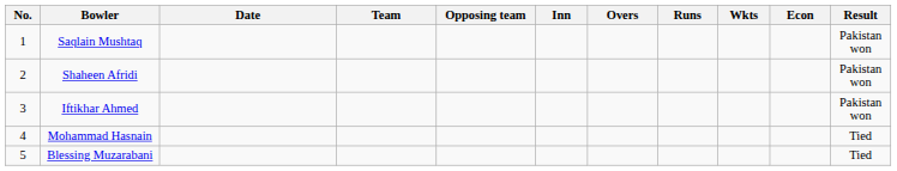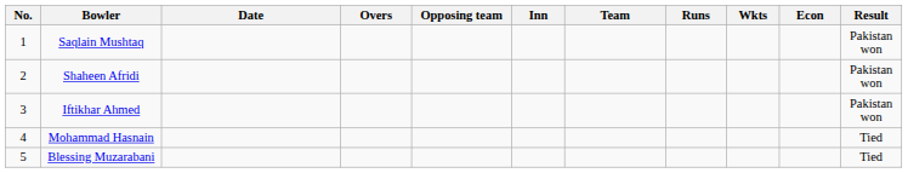 <table class="wikitable sortable" style="font-size: 100%">
 <tr align=center>
 <th scope="col" width="38">No.</th>
 <th scope="col" width="145">Bowler</th>
 <th scope="col" width="220">Date</th>
-<th scope="col" width="120">Team</th>
+<th scope="col" width="82">Overs</th>
 <th scope="col" width="120">Opposing team</th>
 <th scope="col" width="60">Inn</th>
-<th scope="col" width="82">Overs</th>
+<th scope="col" width="120">Team</th>
 <th scope="col" width="70">Runs</th>
 <th scope="col" width="60">Wkts</th>
 <th scope="col" width="70">Econ</th>
 <th scope="col" width="70">Result</th>
 </tr>
 <tr align="center">
 <td scope="row">1</td>
 <td><a href='#'>Saqlain Mushtaq</a></td>
 <td></td>
 <td></td>
 <td></td>
 <td></td>
 <td></td>
 <td></td>
 <td></td>
 <td></td>
 <td>Pakistan won</td>
 </tr>
 <tr align="center">
 <td scope="line">2</td>
 <td><a href='#'>Shaheen Afridi</a></td>
 <td></td>
 <td></td>
 <td></td>
 <td></td>
 <td></td>
 <td></td>
 <td></td>
 <td></td>
 <td>Pakistan won</td>
 </tr>
 <tr align="center">
 <td scope="line">3</td>
 <td><a href='#'>Iftikhar Ahmed</a></td>
 <td></td>
 <td></td>
 <td></td>
 <td></td>
 <td></td>
 <td></td>
 <td></td>
 <td></td>
 <td>Pakistan won</td>
 </tr>
 <tr align="center">
 <td scope="line">4</td>
 <td><a href='#'>Mohammad Hasnain</a></td>
 <td></td>
 <td></td>
 <td></td>
 <td></td>
 <td></td>
 <td></td>
 <td></td>
 <td></td>
 <td>Tied</td>
 </tr>
 <tr align="center">
 <td scope="line">5</td>
 <td><a href='#'>Blessing Muzarabani</a></td>
 <td></td>
 <td></td>
 <td></td>
 <td></td>
 <td></td>
 <td></td>
 <td></td>
 <td></td>
 <td>Tied</td>
 </tr>
 </table>
